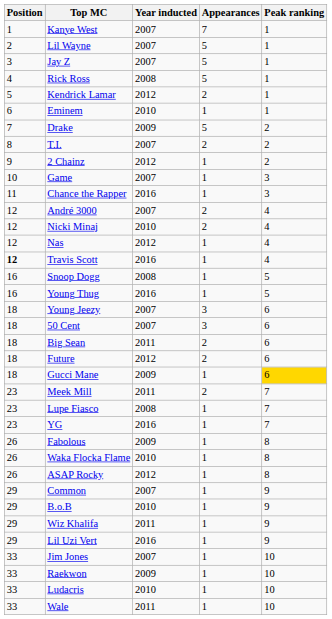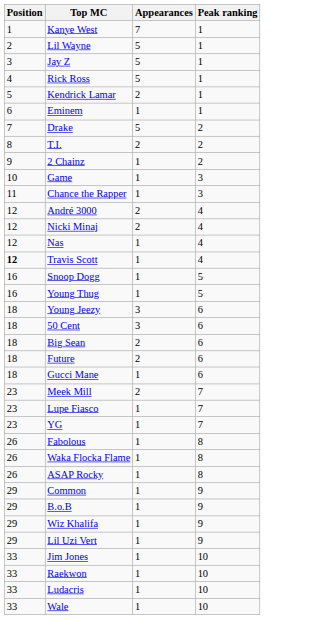 <table class="sortable wikitable">
 <tr>
 <th>Position</th>
 <th>Top MC</th>
-<th>Year inducted</th>
 <th>Appearances</th>
 <th>Peak ranking</th>
 </tr>
 <tr>
 <td>1</td>
 <td><a href='#'>Kanye West</a></td>
-<td>2007</td>
 <td>7</td>
 <td>1</td>
 </tr>
 <tr>
 <td>2</td>
 <td><a href='#'>Lil Wayne</a></td>
-<td>2007</td>
 <td>5</td>
 <td>1</td>
 </tr>
 <tr>
 <td>3</td>
 <td><a href='#'>Jay Z</a></td>
-<td>2007</td>
 <td>5</td>
 <td>1</td>
 </tr>
 <tr>
 <td>4</td>
 <td><a href='#'>Rick Ross</a></td>
-<td>2008</td>
 <td>5</td>
 <td>1</td>
 </tr>
 <tr>
 <td>5</td>
 <td><a href='#'>Kendrick Lamar</a></td>
-<td>2012</td>
 <td>2</td>
 <td>1</td>
 </tr>
 <tr>
 <td>6</td>
 <td><a href='#'>Eminem</a></td>
-<td>2010</td>
 <td>1</td>
 <td>1</td>
 </tr>
 <tr>
 <td>7</td>
 <td><a href='#'>Drake</a></td>
-<td>2009</td>
 <td>5</td>
 <td>2</td>
 </tr>
 <tr>
 <td>8</td>
 <td><a href='#'>T.I.</a></td>
-<td>2007</td>
 <td>2</td>
 <td>2</td>
 </tr>
 <tr>
 <td>9</td>
 <td><a href='#'>2 Chainz</a></td>
-<td>2012</td>
 <td>1</td>
 <td>2</td>
 </tr>
 <tr>
 <td>10</td>
 <td><a href='#'>Game</a></td>
-<td>2007</td>
 <td>1</td>
 <td>3</td>
 </tr>
 <tr>
 <td>11</td>
 <td><a href='#'>Chance the Rapper</a></td>
-<td>2016</td>
 <td>1</td>
 <td>3</td>
 </tr>
 <tr>
 <td>12</td>
 <td><a href='#'>André 3000</a></td>
-<td>2007</td>
 <td>2</td>
 <td>4</td>
 </tr>
 <tr>
 <td>12</td>
 <td><a href='#'>Nicki Minaj</a></td>
-<td>2010</td>
 <td>2</td>
 <td>4</td>
 </tr>
 <tr>
 <td>12</td>
 <td><a href='#'>Nas</a></td>
-<td>2012</td>
 <td>1</td>
 <td>4</td>
 </tr>
 <tr>
 <td><strong>12</strong></td>
 <td><a href='#'>Travis Scott</a></td>
-<td>2016</td>
 <td>1</td>
 <td>4</td>
 </tr>
 <tr>
 <td>16</td>
 <td><a href='#'>Snoop Dogg</a></td>
-<td>2008</td>
 <td>1</td>
 <td>5</td>
 </tr>
 <tr>
 <td>16</td>
 <td><a href='#'>Young Thug</a></td>
-<td>2016</td>
 <td>1</td>
 <td>5</td>
 </tr>
 <tr>
 <td>18</td>
 <td><a href='#'>Young Jeezy</a></td>
-<td>2007</td>
 <td>3</td>
 <td>6</td>
 </tr>
 <tr>
 <td>18</td>
 <td><a href='#'>50 Cent</a></td>
-<td>2007</td>
 <td>3</td>
 <td>6</td>
 </tr>
 <tr>
 <td>18</td>
 <td><a href='#'>Big Sean</a></td>
-<td>2011</td>
 <td>2</td>
 <td>6</td>
 </tr>
 <tr>
 <td>18</td>
 <td><a href='#'>Future</a></td>
-<td>2012</td>
 <td>2</td>
 <td>6</td>
 </tr>
 <tr>
 <td>18</td>
 <td><a href='#'>Gucci Mane</a></td>
-<td>2009</td>
 <td>1</td>
-<td style="background: gold;">6</td>
+<td>6</td>
 </tr>
 <tr>
 <td>23</td>
 <td><a href='#'>Meek Mill</a></td>
-<td>2011</td>
 <td>2</td>
 <td>7</td>
 </tr>
 <tr>
 <td>23</td>
 <td><a href='#'>Lupe Fiasco</a></td>
-<td>2008</td>
 <td>1</td>
 <td>7</td>
 </tr>
 <tr>
 <td>23</td>
 <td><a href='#'>YG</a></td>
-<td>2016</td>
 <td>1</td>
 <td>7</td>
 </tr>
 <tr>
 <td>26</td>
 <td><a href='#'>Fabolous</a></td>
-<td>2009</td>
 <td>1</td>
 <td>8</td>
 </tr>
 <tr>
 <td>26</td>
 <td><a href='#'>Waka Flocka Flame</a></td>
-<td>2010</td>
 <td>1</td>
 <td>8</td>
 </tr>
 <tr>
 <td>26</td>
 <td><a href='#'>ASAP Rocky</a></td>
-<td>2012</td>
 <td>1</td>
 <td>8</td>
 </tr>
 <tr>
 <td>29</td>
 <td><a href='#'>Common</a></td>
-<td>2007</td>
 <td>1</td>
 <td>9</td>
 </tr>
 <tr>
 <td>29</td>
 <td><a href='#'>B.o.B</a></td>
-<td>2010</td>
 <td>1</td>
 <td>9</td>
 </tr>
 <tr>
 <td>29</td>
 <td><a href='#'>Wiz Khalifa</a></td>
-<td>2011</td>
 <td>1</td>
 <td>9</td>
 </tr>
 <tr>
 <td>29</td>
 <td><a href='#'>Lil Uzi Vert</a></td>
-<td>2016</td>
 <td>1</td>
 <td>9</td>
 </tr>
 <tr>
 <td>33</td>
 <td><a href='#'>Jim Jones</a></td>
-<td>2007</td>
 <td>1</td>
 <td>10</td>
 </tr>
 <tr>
 <td>33</td>
 <td><a href='#'>Raekwon</a></td>
-<td>2009</td>
 <td>1</td>
 <td>10</td>
 </tr>
 <tr>
 <td>33</td>
 <td><a href='#'>Ludacris</a></td>
-<td>2010</td>
 <td>1</td>
 <td>10</td>
 </tr>
 <tr>
 <td>33</td>
 <td><a href='#'>Wale</a></td>
-<td>2011</td>
 <td>1</td>
 <td>10</td>
 </tr>
 </table>
